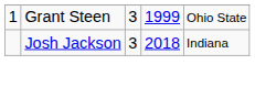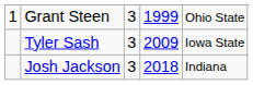 <table class="wikitable">
 <tr>
 </tr>
 <tr>
 <td>1</td>
 <td>Grant Steen</td>
 <td>3</td>
 <td><a href='#'>1999</a></td>
 <td style="font-size:80%;">Ohio State</td>
 </tr>
 <tr>
 <td></td>
+<td><a href='#'>Tyler Sash</a></td>
+<td>3</td>
+<td><a href='#'>2009</a></td>
+<td style="font-size:80%;">Iowa State</td>
+</tr>
+<tr>
+<td></td>
 <td><a href='#'>Josh Jackson</a></td>
 <td>3</td>
 <td><a href='#'>2018</a></td>
 <td style="font-size:80%;">Indiana</td>
 </tr>
 </table>
